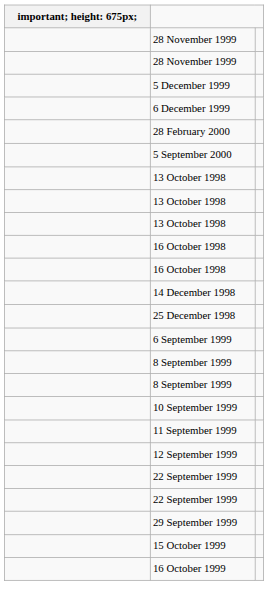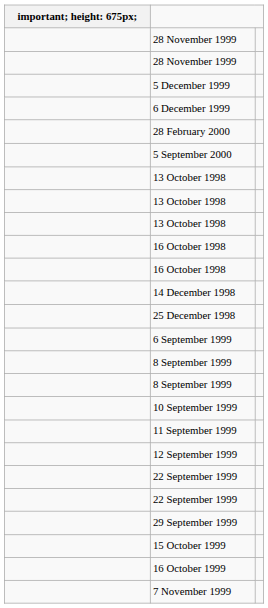 <table class="wikitable" style="font-size: 89%; float: left; width: 24em; margin-right: 1em; line-height: 1.65em">
 <tr>
 <th>important; height: 675px;</th>
 </tr>
 <tr>
 <td></td>
 <td>28 November 1999</td>
 <td><small></small></td>
 </tr>
 <tr>
 <td></td>
 <td>28 November 1999</td>
 <td><small></small></td>
 </tr>
 <tr>
 <td></td>
 <td>5 December 1999</td>
 <td><small></small></td>
 </tr>
 <tr>
 <td></td>
 <td>6 December 1999</td>
 <td><small></small></td>
 </tr>
 <tr>
 <td></td>
 <td>28 February 2000</td>
 <td><small></small> </td>
 </tr>
 <tr>
 <td></td>
 <td>5 September 2000</td>
 <td><small></small></td>
 </tr>
 <tr>
 <td></td>
 <td>13 October 1998</td>
 <td><small></small></td>
 </tr>
 <tr>
 <td></td>
 <td>13 October 1998</td>
 <td><small></small></td>
 </tr>
 <tr>
 <td></td>
 <td>13 October 1998</td>
 <td><small></small></td>
 </tr>
 <tr>
 <td></td>
 <td>16 October 1998</td>
 <td><small></small></td>
 </tr>
 <tr>
 <td></td>
 <td>16 October 1998</td>
 <td><small></small></td>
 </tr>
 <tr>
 <td></td>
 <td>14 December 1998</td>
 <td><small></small></td>
 </tr>
 <tr>
 <td></td>
 <td>25 December 1998</td>
 <td><small></small> </td>
 </tr>
 <tr>
 <td></td>
 <td>6 September 1999</td>
 <td><small></small></td>
 </tr>
 <tr>
 <td></td>
 <td>8 September 1999</td>
 <td><small></small></td>
 </tr>
 <tr>
 <td></td>
 <td>8 September 1999</td>
 <td><small></small></td>
 </tr>
 <tr>
 <td></td>
 <td>10 September 1999</td>
 <td><small></small></td>
 </tr>
 <tr>
 <td></td>
 <td>11 September 1999</td>
 <td><small></small></td>
 </tr>
 <tr>
 <td></td>
 <td>12 September 1999</td>
 <td><small></small></td>
 </tr>
 <tr>
 <td></td>
 <td>22 September 1999</td>
 <td><small></small></td>
 </tr>
 <tr>
 <td></td>
 <td>22 September 1999</td>
 <td><small></small></td>
 </tr>
 <tr>
 <td></td>
 <td>29 September 1999</td>
 <td><small></small></td>
 </tr>
 <tr>
 <td></td>
 <td>15 October 1999</td>
 <td><small></small></td>
 </tr>
 <tr>
 <td></td>
 <td>16 October 1999</td>
 <td><small></small></td>
 </tr>
+<tr>
+<td></td>
+<td>7 November 1999</td>
+<td><small></small></td>
+</tr>
 </table>
